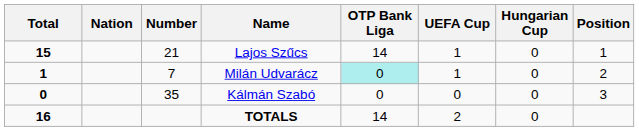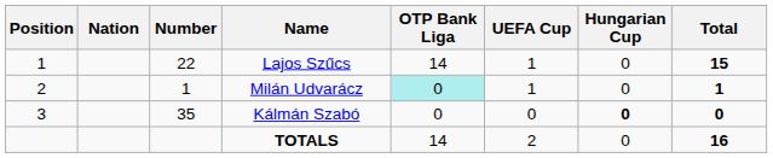 <table class="wikitable" style="font-size: 95%; text-align: center;">
 <tr>
-<th width=80>Total</th>
+<th width=60>Position</th>
 <th width=60>Nation</th>
 <th width=60>Number</th>
 <th width=150>Name</th>
 <th width=80>OTP Bank Liga</th>
 <th width=80>UEFA Cup</th>
 <th width=80>Hungarian Cup</th>
-<th width=60>Position</th>
+<th width=80>Total</th>
 </tr>
 <tr>
-<td><strong>15</strong></td>
+<td>1</td>
 <td></td>
-<td>21</td>
+<td>22</td>
 <td><a href='#'>Lajos Szűcs</a></td>
 <td>14</td>
 <td>1</td>
 <td>0</td>
-<td>1</td>
+<td><strong>15</strong></td>
 </tr>
 <tr>
-<td><strong>1</strong></td>
+<td>2</td>
 <td></td>
-<td>7</td>
+<td>1</td>
 <td><a href='#'>Milán Udvarácz</a></td>
 <td style="background: paleturquoise;">0</td>
 <td>1</td>
 <td>0</td>
-<td>2</td>
+<td><strong>1</strong></td>
 </tr>
 <tr>
-<td><strong>0</strong></td>
+<td>3</td>
 <td></td>
 <td>35</td>
 <td><a href='#'>Kálmán Szabó</a></td>
 <td>0</td>
 <td>0</td>
-<td>0</td>
-<td>3</td>
+<td><strong>0</strong></td>
+<td><strong>0</strong></td>
 </tr>
 <tr>
-<td><strong>16</strong></td>
+<td></td>
 <td></td>
 <td></td>
 <td><strong>TOTALS</strong></td>
 <td>14</td>
 <td>2</td>
 <td>0</td>
-<td></td>
+<td><strong>16</strong></td>
 </tr>
 </table>
